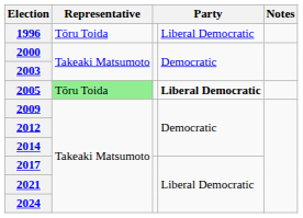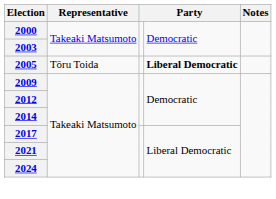 <table class=wikitable>
 <tr valign=bottom>
 <th>Election</th>
 <th>Representative</th>
 <th colspan="2">Party</th>
 <th>Notes</th>
-</tr>
-<tr>
-<th><a href='#'>1996</a></th>
-<td><a href='#'>Tōru Toida</a></td>
-<td bgcolor=></td>
-<td><a href='#'>Liberal Democratic</a></td>
-<td></td>
 </tr>
 <tr>
 <th><a href='#'>2000</a></th>
 <td rowspan="2"><a href='#'>Takeaki Matsumoto</a></td>
 <td rowspan="2" bgcolor=></td>
 <td rowspan="2"><a href='#'>Democratic</a></td>
 <td rowspan="2"></td>
 </tr>
 <tr>
 <th><a href='#'>2003</a></th>
 </tr>
 <tr>
 <th><a href='#'>2005</a></th>
-<td style="background: lightgreen;">Tōru Toida</td>
+<td>Tōru Toida</td>
 <td bgcolor=></td>
 <td><strong>Liberal Democratic</strong></td>
 <td></td>
 </tr>
 <tr>
 <th><a href='#'>2009</a></th>
 <td rowspan="6">Takeaki Matsumoto</td>
 <td rowspan="3" bgcolor=></td>
 <td rowspan="3">Democratic</td>
 <td rowspan="6"></td>
 </tr>
 <tr>
 <th><a href='#'>2012</a></th>
 </tr>
 <tr>
 <th><a href='#'>2014</a></th>
 </tr>
 <tr>
 <th><a href='#'>2017</a></th>
 <td rowspan="3" bgcolor=></td>
 <td rowspan="3">Liberal Democratic</td>
 </tr>
 <tr>
 <th><a href='#'>2021</a></th>
 </tr>
 <tr>
 <th><a href='#'>2024</a></th>
 </tr>
 </table>
